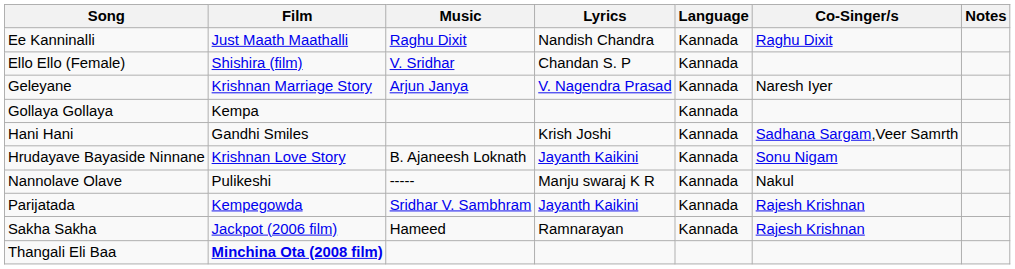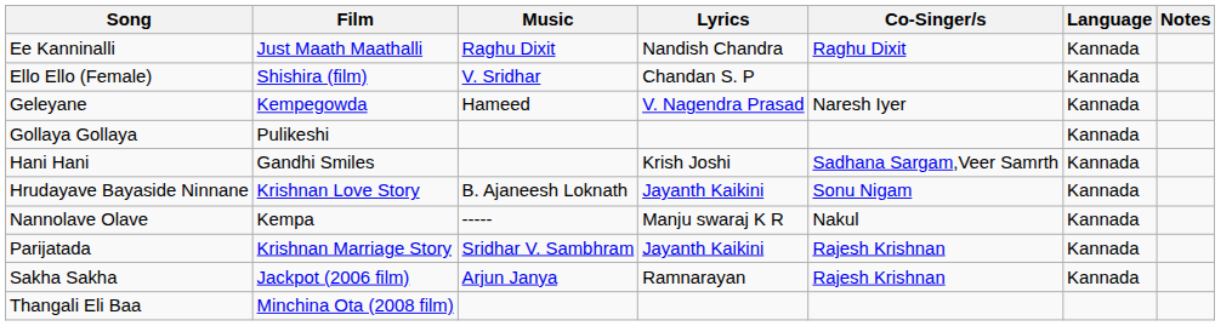 <table class="wikitable">
 <tr>
 <th>Song</th>
 <th>Film</th>
 <th>Music</th>
 <th>Lyrics</th>
+<th>Co-Singer/s</th>
 <th>Language</th>
-<th>Co-Singer/s</th>
 <th>Notes</th>
 </tr>
 <tr>
 <td>Ee Kanninalli</td>
 <td><a href='#'>Just Maath Maathalli</a></td>
 <td><a href='#'>Raghu Dixit</a></td>
 <td>Nandish Chandra</td>
+<td><a href='#'>Raghu Dixit</a></td>
 <td>Kannada</td>
-<td><a href='#'>Raghu Dixit</a></td>
 <td></td>
 </tr>
 <tr>
 <td>Ello Ello (Female)</td>
 <td><a href='#'>Shishira (film)</a></td>
 <td><a href='#'>V. Sridhar</a></td>
 <td>Chandan S. P</td>
+<td></td>
 <td>Kannada</td>
-<td></td>
 <td></td>
 </tr>
 <tr>
 <td>Geleyane</td>
-<td><a href='#'>Krishnan Marriage Story</a></td>
-<td><a href='#'>Arjun Janya</a></td>
+<td><a href='#'>Kempegowda</a></td>
+<td>Hameed</td>
 <td><a href='#'>V. Nagendra Prasad</a></td>
+<td>Naresh Iyer</td>
 <td>Kannada</td>
-<td>Naresh Iyer</td>
 <td></td>
 </tr>
 <tr>
 <td>Gollaya Gollaya</td>
-<td>Kempa</td>
+<td>Pulikeshi</td>
+<td></td>
 <td></td>
 <td></td>
 <td>Kannada</td>
-<td></td>
 <td></td>
 </tr>
 <tr>
 <td>Hani Hani</td>
 <td>Gandhi Smiles</td>
 <td></td>
 <td>Krish Joshi</td>
+<td><a href='#'>Sadhana Sargam</a>,Veer Samrth</td>
 <td>Kannada</td>
-<td><a href='#'>Sadhana Sargam</a>,Veer Samrth</td>
 <td></td>
 </tr>
 <tr>
 <td>Hrudayave Bayaside Ninnane</td>
 <td><a href='#'>Krishnan Love Story</a></td>
 <td>B. Ajaneesh Loknath</td>
 <td><a href='#'>Jayanth Kaikini</a></td>
+<td><a href='#'>Sonu Nigam</a></td>
 <td>Kannada</td>
-<td><a href='#'>Sonu Nigam</a></td>
 <td></td>
 </tr>
 <tr>
 <td>Nannolave Olave</td>
-<td>Pulikeshi</td>
+<td>Kempa</td>
 <td>-----</td>
 <td>Manju swaraj K R</td>
+<td>Nakul</td>
 <td>Kannada</td>
-<td>Nakul</td>
 <td></td>
 </tr>
 <tr>
 <td>Parijatada</td>
-<td><a href='#'>Kempegowda</a></td>
+<td><a href='#'>Krishnan Marriage Story</a></td>
 <td><a href='#'>Sridhar V. Sambhram</a></td>
 <td><a href='#'>Jayanth Kaikini</a></td>
+<td><a href='#'>Rajesh Krishnan</a></td>
 <td>Kannada</td>
-<td><a href='#'>Rajesh Krishnan</a></td>
 <td></td>
 </tr>
 <tr>
 <td>Sakha Sakha</td>
 <td><a href='#'>Jackpot (2006 film)</a></td>
-<td>Hameed</td>
+<td><a href='#'>Arjun Janya</a></td>
 <td>Ramnarayan</td>
+<td><a href='#'>Rajesh Krishnan</a></td>
 <td>Kannada</td>
-<td><a href='#'>Rajesh Krishnan</a></td>
 <td></td>
 </tr>
 <tr>
 <td>Thangali Eli Baa</td>
-<td><strong><a href='#'>Minchina Ota (2008 film)</a></strong></td>
+<td><a href='#'>Minchina Ota (2008 film)</a></td>
 <td></td>
 <td></td>
 <td></td>
 <td></td>
 <td></td>
 </tr>
 </table>
